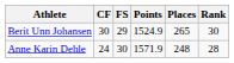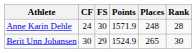 <table class="wikitable" border="1" style="font-size:90%">
 <tr>
 <th>Athlete</th>
 <th>CF</th>
 <th>FS</th>
 <th>Points</th>
 <th>Places</th>
 <th>Rank</th>
 </tr>
 <tr align=center>
+<td align=left><a href='#'>Anne Karin Dehle</a></td>
+<td>24</td>
+<td>30</td>
+<td>1571.9</td>
+<td>248</td>
+<td>28</td>
+</tr>
+<tr align=center>
 <td align=left><a href='#'>Berit Unn Johansen</a></td>
 <td>30</td>
 <td>29</td>
 <td>1524.9</td>
 <td>265</td>
 <td>30</td>
 </tr>
-<tr align=center>
-<td align=left><a href='#'>Anne Karin Dehle</a></td>
-<td>24</td>
-<td>30</td>
-<td>1571.9</td>
-<td>248</td>
-<td>28</td>
-</tr>
 </table>
